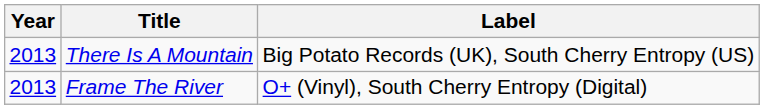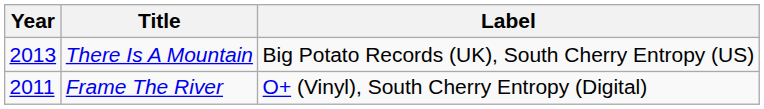 <table class="wikitable">
 <tr>
 <th>Year</th>
 <th>Title</th>
 <th>Label</th>
 </tr>
 <tr>
 <td><a href='#'>2013</a></td>
 <td><em><a href='#'>There Is A Mountain</a></em></td>
 <td>Big Potato Records (UK), South Cherry Entropy (US)</td>
 </tr>
 <tr>
-<td><a href='#'>2013</a></td>
+<td><a href='#'>2011</a></td>
 <td><em><a href='#'>Frame The River</a></em></td>
 <td><a href='#'>O+</a> (Vinyl), South Cherry Entropy (Digital)</td>
 </tr>
 </table>
